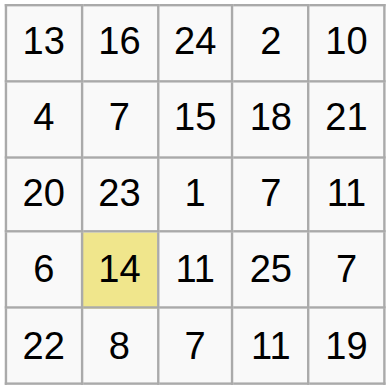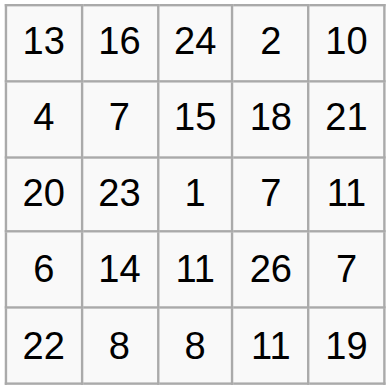 <table class="wikitable" style="margin-left:auto;margin-right:auto;text-align:center;width:10em;height:10em;table-layout:fixed;">
 <tr>
 <td>13</td>
 <td>16</td>
 <td>24</td>
 <td>2</td>
 <td>10</td>
 </tr>
 <tr>
 <td>4</td>
 <td>7</td>
 <td>15</td>
 <td>18</td>
 <td>21</td>
 </tr>
 <tr>
 <td>20</td>
 <td>23</td>
 <td>1</td>
 <td>7</td>
 <td>11</td>
 </tr>
 <tr>
 <td>6</td>
-<td style="background: khaki;">14</td>
+<td>14</td>
 <td>11</td>
-<td>25</td>
+<td>26</td>
 <td>7</td>
 </tr>
 <tr>
 <td>22</td>
 <td>8</td>
-<td>7</td>
+<td>8</td>
 <td>11</td>
 <td>19</td>
 </tr>
 </table>
